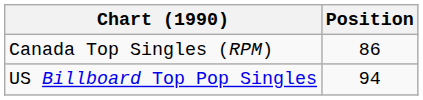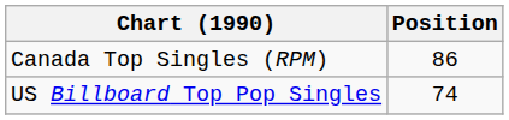 <table class="wikitable sortable">
 <tr>
 <th>Chart (1990)</th>
 <th>Position</th>
 </tr>
 <tr>
 <td>Canada Top Singles (<em>RPM</em>)</td>
 <td align="center">86</td>
 </tr>
 <tr>
 <td>US <a href='#'><em>Billboard</em> Top Pop Singles</a></td>
-<td style="text-align:center;">94</td>
+<td style="text-align:center;">74</td>
 </tr>
 </table>
